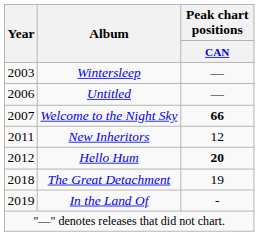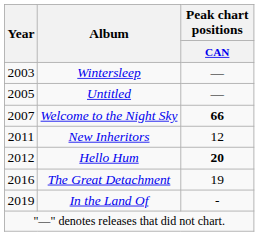 <table class="wikitable" style="text-align:center;">
 <tr>
 <th rowspan="2">Year</th>
 <th rowspan="2">Album</th>
 <th colspan="2">Peak chart positions</th>
 </tr>
 <tr>
 <th width="80"><small><a href='#'>CAN</a><br></small></th>
 </tr>
 <tr>
 <td>2003</td>
 <td><em><a href='#'>Wintersleep</a></em></td>
 <td>—</td>
 </tr>
 <tr>
-<td>2006</td>
+<td>2005</td>
 <td><em><a href='#'>Untitled</a></em></td>
 <td>—</td>
 </tr>
 <tr>
 <td>2007</td>
 <td><em><a href='#'>Welcome to the Night Sky</a></em></td>
 <td><strong>66</strong></td>
 </tr>
 <tr>
 <td>2011</td>
 <td><em><a href='#'>New Inheritors</a></em></td>
 <td>12</td>
 </tr>
 <tr>
 <td>2012</td>
 <td><em><a href='#'>Hello Hum</a></em></td>
 <td><strong>20</strong></td>
 </tr>
 <tr>
-<td>2018</td>
+<td>2016</td>
 <td><em><a href='#'>The Great Detachment</a></em></td>
 <td>19</td>
 </tr>
 <tr>
 <td>2019</td>
 <td><em><a href='#'>In the Land Of</a></em></td>
 <td>-</td>
 </tr>
 <tr>
 <td colspan="6" style="font-size:90%">"—" denotes releases that did not chart.</td>
 </tr>
 </table>
